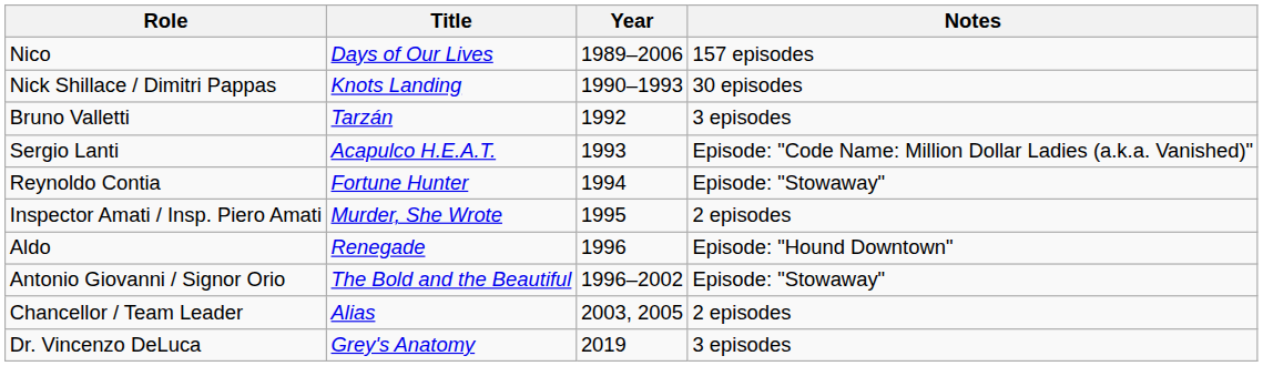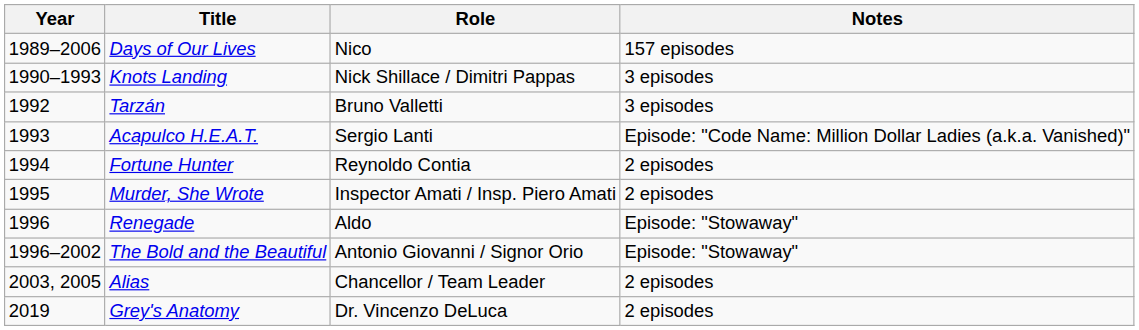 <table class="wikitable sortable">
 <tr>
+<th>Year</th>
+<th>Title</th>
 <th>Role</th>
-<th>Title</th>
-<th>Year</th>
 <th>Notes</th>
 </tr>
 <tr>
+<td>1989–2006</td>
+<td><em><a href='#'>Days of Our Lives</a></em></td>
 <td>Nico</td>
-<td><em><a href='#'>Days of Our Lives</a></em></td>
-<td>1989–2006</td>
 <td>157 episodes</td>
 </tr>
 <tr>
+<td>1990–1993</td>
+<td><em><a href='#'>Knots Landing</a></em></td>
 <td>Nick Shillace / Dimitri Pappas</td>
-<td><em><a href='#'>Knots Landing</a></em></td>
-<td>1990–1993</td>
-<td>30 episodes</td>
-</tr>
-<tr>
-<td>Bruno Valletti</td>
-<td><em><a href='#'>Tarzán</a></em></td>
-<td>1992</td>
 <td>3 episodes</td>
 </tr>
 <tr>
+<td>1992</td>
+<td><em><a href='#'>Tarzán</a></em></td>
+<td>Bruno Valletti</td>
+<td>3 episodes</td>
+</tr>
+<tr>
+<td>1993</td>
+<td><em><a href='#'>Acapulco H.E.A.T.</a></em></td>
 <td>Sergio Lanti</td>
-<td><em><a href='#'>Acapulco H.E.A.T.</a></em></td>
-<td>1993</td>
 <td>Episode: "Code Name: Million Dollar Ladies (a.k.a. Vanished)"</td>
 </tr>
 <tr>
+<td>1994</td>
+<td><a href='#'><em>Fortune Hunter</em></a></td>
 <td>Reynoldo Contia</td>
-<td><a href='#'><em>Fortune Hunter</em></a></td>
-<td>1994</td>
+<td>2 episodes</td>
+</tr>
+<tr>
+<td>1995</td>
+<td><em><a href='#'>Murder, She Wrote</a></em></td>
+<td>Inspector Amati / Insp. Piero Amati</td>
+<td>2 episodes</td>
+</tr>
+<tr>
+<td>1996</td>
+<td><a href='#'><em>Renegade</em></a></td>
+<td>Aldo</td>
 <td>Episode: "Stowaway"</td>
 </tr>
 <tr>
-<td>Inspector Amati / Insp. Piero Amati</td>
-<td><em><a href='#'>Murder, She Wrote</a></em></td>
-<td>1995</td>
+<td>1996–2002</td>
+<td><em><a href='#'>The Bold and the Beautiful</a></em></td>
+<td>Antonio Giovanni / Signor Orio</td>
+<td>Episode: "Stowaway"</td>
+</tr>
+<tr>
+<td>2003, 2005</td>
+<td><a href='#'><em>Alias</em></a></td>
+<td>Chancellor / Team Leader</td>
 <td>2 episodes</td>
 </tr>
 <tr>
-<td>Aldo</td>
-<td><a href='#'><em>Renegade</em></a></td>
-<td>1996</td>
-<td>Episode: "Hound Downtown"</td>
-</tr>
-<tr>
-<td>Antonio Giovanni / Signor Orio</td>
-<td><em><a href='#'>The Bold and the Beautiful</a></em></td>
-<td>1996–2002</td>
-<td>Episode: "Stowaway"</td>
-</tr>
-<tr>
-<td>Chancellor / Team Leader</td>
-<td><a href='#'><em>Alias</em></a></td>
-<td>2003, 2005</td>
+<td>2019</td>
+<td><em><a href='#'>Grey's Anatomy</a></em></td>
+<td>Dr. Vincenzo DeLuca</td>
 <td>2 episodes</td>
 </tr>
-<tr>
-<td>Dr. Vincenzo DeLuca</td>
-<td><em><a href='#'>Grey's Anatomy</a></em></td>
-<td>2019</td>
-<td>3 episodes</td>
-</tr>
 </table>
